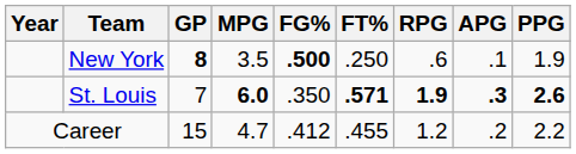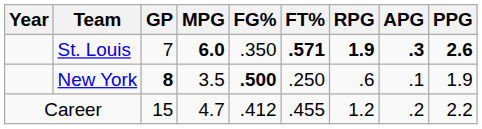 <table class="wikitable sortable" style="font-size:95%; text-align:right;">
 <tr>
 <th>Year</th>
 <th>Team</th>
 <th>GP</th>
 <th>MPG</th>
 <th>FG%</th>
 <th>FT%</th>
 <th>RPG</th>
 <th>APG</th>
 <th>PPG</th>
 </tr>
 <tr>
 <td style="text-align:left;"></td>
+<td style="text-align:left;"><a href='#'>St. Louis</a></td>
+<td>7</td>
+<td><strong>6.0</strong></td>
+<td>.350</td>
+<td><strong>.571</strong></td>
+<td><strong>1.9</strong></td>
+<td><strong>.3</strong></td>
+<td><strong>2.6</strong></td>
+</tr>
+<tr>
+<td style="text-align:left;"></td>
 <td style="text-align:left;"><a href='#'>New York</a></td>
 <td><strong>8</strong></td>
 <td>3.5</td>
 <td><strong>.500</strong></td>
 <td>.250</td>
 <td>.6</td>
 <td>.1</td>
 <td>1.9</td>
-</tr>
-<tr>
-<td style="text-align:left;"></td>
-<td style="text-align:left;"><a href='#'>St. Louis</a></td>
-<td>7</td>
-<td><strong>6.0</strong></td>
-<td>.350</td>
-<td><strong>.571</strong></td>
-<td><strong>1.9</strong></td>
-<td><strong>.3</strong></td>
-<td><strong>2.6</strong></td>
 </tr>
 <tr>
 <td colspan="2" style="text-align:center;">Career</td>
 <td>15</td>
 <td>4.7</td>
 <td>.412</td>
 <td>.455</td>
 <td>1.2</td>
 <td>.2</td>
 <td>2.2</td>
 </tr>
 </table>
